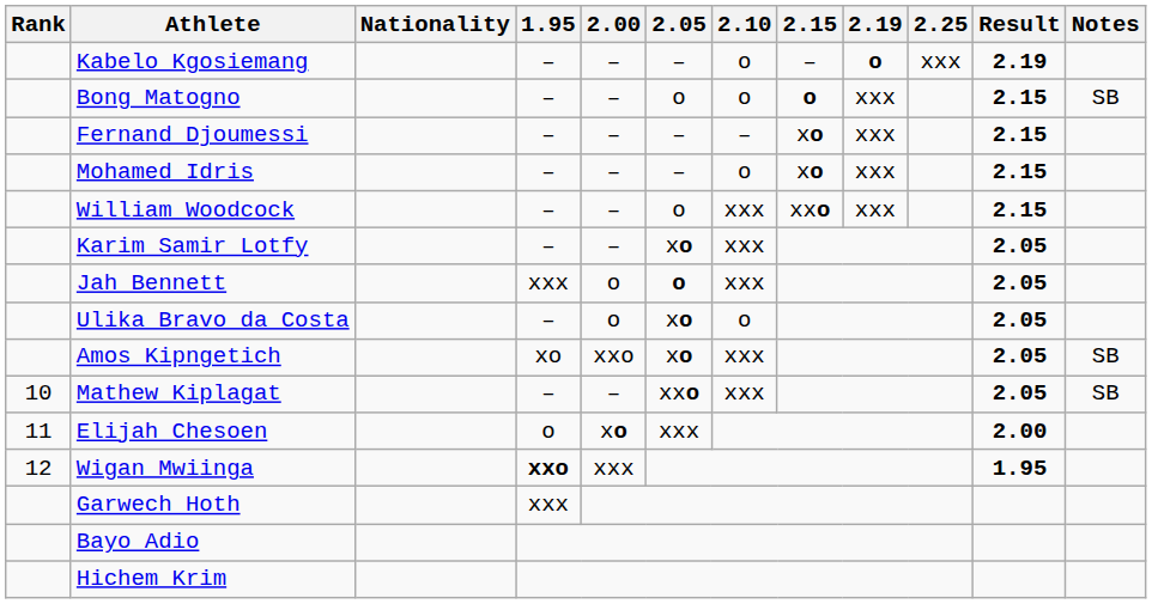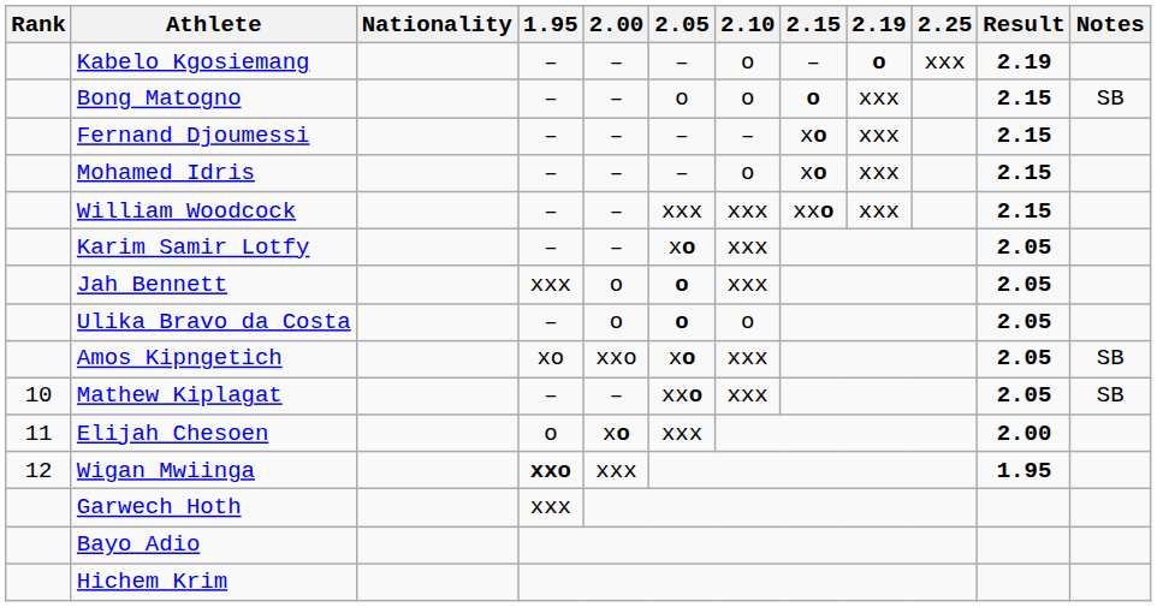 <table class="wikitable sortable" style="text-align:center">
 <tr>
 <th>Rank</th>
 <th>Athlete</th>
 <th>Nationality</th>
 <th>1.95</th>
 <th>2.00</th>
 <th>2.05</th>
 <th>2.10</th>
 <th>2.15</th>
 <th>2.19</th>
 <th>2.25</th>
 <th>Result</th>
 <th>Notes</th>
 </tr>
 <tr>
 <td></td>
 <td align="left"><a href='#'>Kabelo Kgosiemang</a></td>
 <td align=left></td>
 <td>–</td>
 <td>–</td>
 <td>–</td>
 <td>o</td>
 <td>–</td>
 <td><strong>o</strong></td>
 <td>xxx</td>
 <td><strong>2.19</strong></td>
 <td></td>
 </tr>
 <tr>
 <td></td>
 <td align="left"><a href='#'>Bong Matogno</a></td>
 <td align=left></td>
 <td>–</td>
 <td>–</td>
 <td>o</td>
 <td>o</td>
 <td><strong>o</strong></td>
 <td>xxx</td>
 <td></td>
 <td><strong>2.15</strong></td>
 <td>SB</td>
 </tr>
 <tr>
 <td></td>
 <td align="left"><a href='#'>Fernand Djoumessi</a></td>
 <td align=left></td>
 <td>–</td>
 <td>–</td>
 <td>–</td>
 <td>–</td>
 <td>x<strong>o</strong></td>
 <td>xxx</td>
 <td></td>
 <td><strong>2.15</strong></td>
 <td></td>
 </tr>
 <tr>
 <td></td>
 <td align="left"><a href='#'>Mohamed Idris</a></td>
 <td align=left></td>
 <td>–</td>
 <td>–</td>
 <td>–</td>
 <td>o</td>
 <td>x<strong>o</strong></td>
 <td>xxx</td>
 <td></td>
 <td><strong>2.15</strong></td>
 <td></td>
 </tr>
 <tr>
 <td></td>
 <td align="left"><a href='#'>William Woodcock</a></td>
 <td align=left></td>
 <td>–</td>
 <td>–</td>
-<td>o</td>
+<td>xxx</td>
 <td>xxx</td>
 <td>xx<strong>o</strong></td>
 <td>xxx</td>
 <td></td>
 <td><strong>2.15</strong></td>
 <td></td>
 </tr>
 <tr>
 <td></td>
 <td align="left"><a href='#'>Karim Samir Lotfy</a></td>
 <td align=left></td>
 <td>–</td>
 <td>–</td>
 <td>x<strong>o</strong></td>
 <td>xxx</td>
 <td colspan=3></td>
 <td><strong>2.05</strong></td>
 <td></td>
 </tr>
 <tr>
 <td></td>
 <td align="left"><a href='#'>Jah Bennett</a></td>
 <td align=left></td>
 <td>xxx</td>
 <td>o</td>
 <td><strong>o</strong></td>
 <td>xxx</td>
 <td colspan=3></td>
 <td><strong>2.05</strong></td>
 <td></td>
 </tr>
 <tr>
 <td></td>
 <td align="left"><a href='#'>Ulika Bravo da Costa</a></td>
 <td align=left></td>
 <td>–</td>
 <td>o</td>
-<td>x<strong>o</strong></td>
+<td><strong>o</strong></td>
 <td>o</td>
 <td colspan=3></td>
 <td><strong>2.05</strong></td>
 <td></td>
 </tr>
 <tr>
 <td></td>
 <td align="left"><a href='#'>Amos Kipngetich</a></td>
 <td align=left></td>
 <td>xo</td>
 <td>xxo</td>
 <td>x<strong>o</strong></td>
 <td>xxx</td>
 <td colspan=3></td>
 <td><strong>2.05</strong></td>
 <td>SB</td>
 </tr>
 <tr>
 <td>10</td>
 <td align="left"><a href='#'>Mathew Kiplagat</a></td>
 <td align=left></td>
 <td>–</td>
 <td>–</td>
 <td>xx<strong>o</strong></td>
 <td>xxx</td>
 <td colspan=3></td>
 <td><strong>2.05</strong></td>
 <td>SB</td>
 </tr>
 <tr>
 <td>11</td>
 <td align="left"><a href='#'>Elijah Chesoen</a></td>
 <td align=left></td>
 <td>o</td>
 <td>x<strong>o</strong></td>
 <td>xxx</td>
 <td colspan=4></td>
 <td><strong>2.00</strong></td>
 <td></td>
 </tr>
 <tr>
 <td>12</td>
 <td align="left"><a href='#'>Wigan Mwiinga</a></td>
 <td align=left></td>
 <td><strong>xxo</strong></td>
 <td>xxx</td>
 <td colspan=5></td>
 <td><strong>1.95</strong></td>
 <td></td>
 </tr>
 <tr>
 <td></td>
 <td align="left"><a href='#'>Garwech Hoth</a></td>
 <td align=left></td>
 <td>xxx</td>
 <td colspan=6></td>
 <td><strong></strong></td>
 <td></td>
 </tr>
 <tr>
 <td></td>
 <td align="left"><a href='#'>Bayo Adio</a></td>
 <td align=left></td>
 <td colspan=7></td>
 <td><strong></strong></td>
 <td></td>
 </tr>
 <tr>
 <td></td>
 <td align="left"><a href='#'>Hichem Krim</a></td>
 <td align=left></td>
 <td colspan=7></td>
 <td><strong></strong></td>
 <td></td>
 </tr>
 </table>
